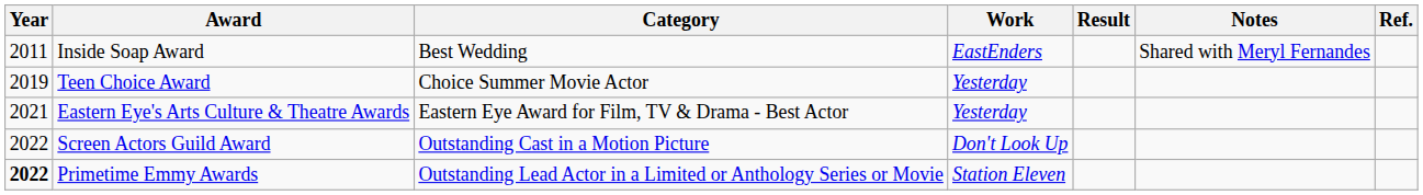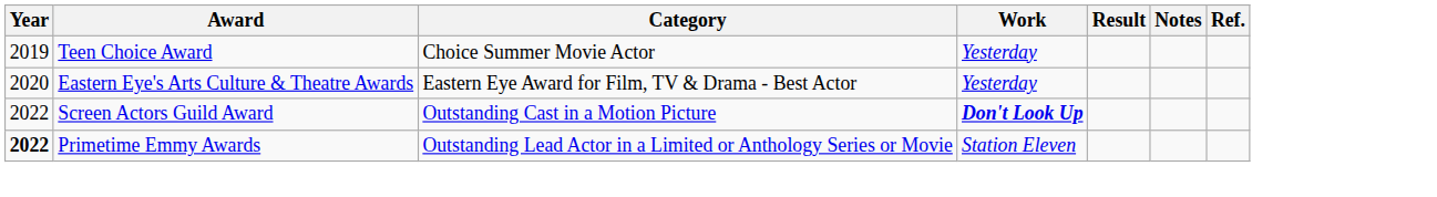 <table class="wikitable">
 <tr>
 <th>Year</th>
 <th>Award</th>
 <th>Category</th>
 <th>Work</th>
 <th>Result</th>
 <th>Notes</th>
 <th>Ref.</th>
 </tr>
 <tr>
-<td>2011</td>
-<td>Inside Soap Award</td>
-<td>Best Wedding</td>
-<td><em><a href='#'>EastEnders</a></em></td>
-<td></td>
-<td>Shared with <a href='#'>Meryl Fernandes</a></td>
-<td></td>
-</tr>
-<tr>
 <td>2019</td>
 <td><a href='#'>Teen Choice Award</a></td>
 <td>Choice Summer Movie Actor</td>
 <td><em><a href='#'>Yesterday</a></em></td>
 <td></td>
 <td></td>
 <td></td>
 </tr>
 <tr>
-<td>2021</td>
+<td>2020</td>
 <td><a href='#'>Eastern Eye's Arts Culture & Theatre Awards</a></td>
 <td>Eastern Eye Award for Film, TV & Drama - Best Actor</td>
 <td><em><a href='#'>Yesterday</a></em></td>
 <td></td>
 <td></td>
 </tr>
 <tr>
 <td>2022</td>
 <td><a href='#'>Screen Actors Guild Award</a></td>
 <td><a href='#'>Outstanding Cast in a Motion Picture</a></td>
-<td><em><a href='#'>Don't Look Up</a></em></td>
+<td><strong><em><a href='#'>Don't Look Up</a></em></strong></td>
 <td></td>
 <td></td>
 <td></td>
 </tr>
 <tr>
 <td><strong>2022</strong></td>
 <td><a href='#'>Primetime Emmy Awards</a></td>
 <td><a href='#'>Outstanding Lead Actor in a Limited or Anthology Series or Movie</a></td>
 <td><em><a href='#'>Station Eleven</a></em></td>
 <td></td>
 <td></td>
 <td></td>
 </tr>
 </table>
